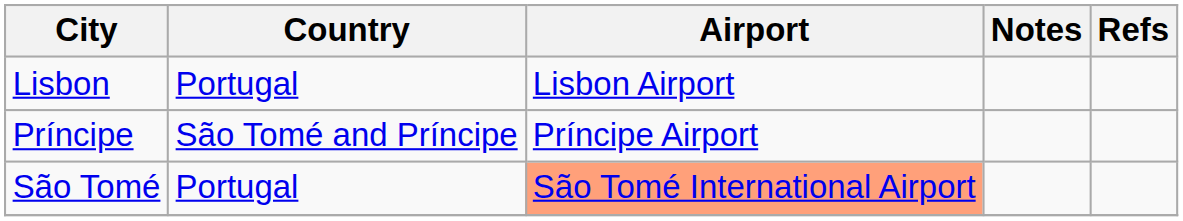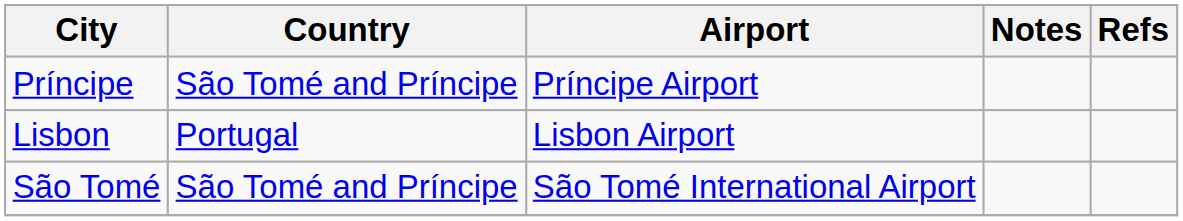 <table class="sortable wikitable">
 <tr>
 <th>City</th>
 <th>Country</th>
 <th>Airport</th>
 <th>Notes</th>
 <th>Refs</th>
 </tr>
 <tr>
+<td><a href='#'>Príncipe</a></td>
+<td><a href='#'>São Tomé and Príncipe</a></td>
+<td><a href='#'>Príncipe Airport</a></td>
+<td></td>
+<td align=center></td>
+</tr>
+<tr>
 <td><a href='#'>Lisbon</a></td>
 <td><a href='#'>Portugal</a></td>
 <td><a href='#'>Lisbon Airport</a></td>
 <td></td>
 <td align=center></td>
 </tr>
 <tr>
-<td><a href='#'>Príncipe</a></td>
+<td><a href='#'>São Tomé</a></td>
 <td><a href='#'>São Tomé and Príncipe</a></td>
-<td><a href='#'>Príncipe Airport</a></td>
-<td></td>
-<td align=center></td>
-</tr>
-<tr>
-<td><a href='#'>São Tomé</a></td>
-<td><a href='#'>Portugal</a></td>
-<td style="background: lightsalmon;"><a href='#'>São Tomé International Airport</a></td>
+<td><a href='#'>São Tomé International Airport</a></td>
 <td></td>
 <td align=center></td>
 </tr>
 <tr>
 </tr>
 </table>
